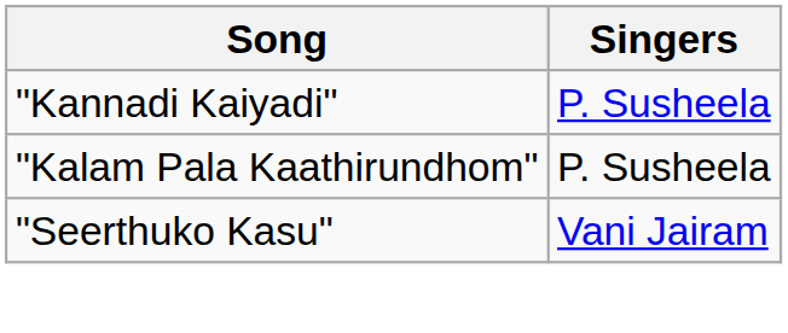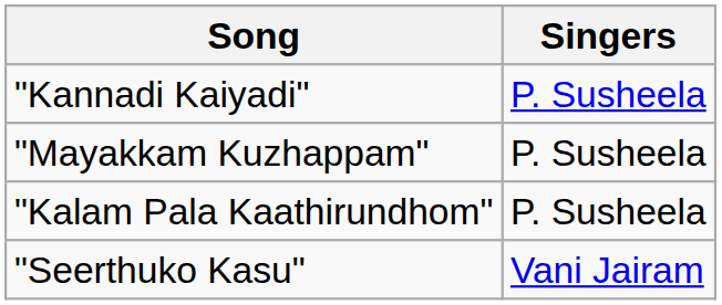 <table class="wikitable" style="font-size:95%;">
 <tr>
 <th>Song</th>
 <th>Singers</th>
 </tr>
 <tr>
 <td>"Kannadi Kaiyadi"</td>
 <td><a href='#'>P. Susheela</a></td>
 </tr>
 <tr>
+<td>"Mayakkam Kuzhappam"</td>
+<td>P. Susheela</td>
+</tr>
+<tr>
 <td>"Kalam Pala Kaathirundhom"</td>
 <td>P. Susheela</td>
 </tr>
 <tr>
 <td>"Seerthuko Kasu"</td>
 <td><a href='#'>Vani Jairam</a></td>
 </tr>
 </table>
